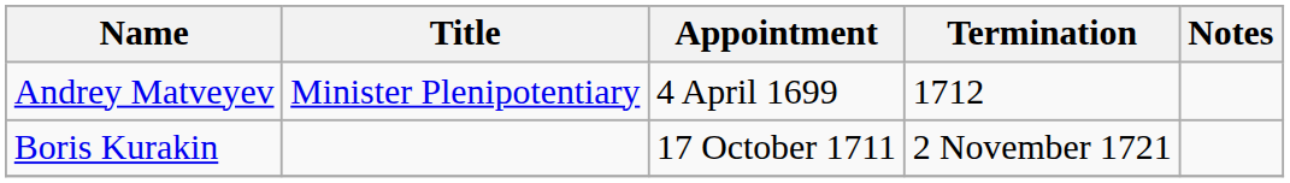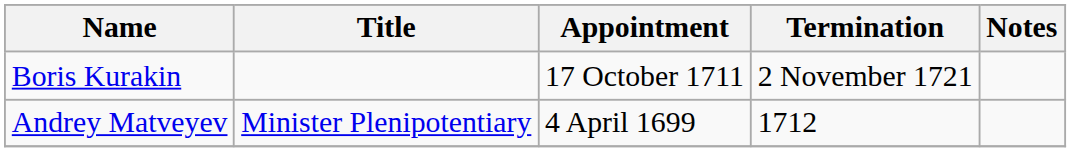 <table class="wikitable">
 <tr valign="middle">
 <th>Name</th>
 <th>Title</th>
 <th>Appointment</th>
 <th>Termination</th>
 <th>Notes</th>
 </tr>
 <tr>
+<td><a href='#'>Boris Kurakin</a></td>
+<td></td>
+<td>17 October 1711</td>
+<td>2 November 1721</td>
+<td></td>
+</tr>
+<tr>
 <td><a href='#'>Andrey Matveyev</a></td>
 <td><a href='#'>Minister Plenipotentiary</a></td>
 <td>4 April 1699</td>
 <td>1712</td>
 <td></td>
 </tr>
 <tr>
-<td><a href='#'>Boris Kurakin</a></td>
-<td></td>
-<td>17 October 1711</td>
-<td>2 November 1721</td>
-<td></td>
-</tr>
-<tr>
 </tr>
 </table>
